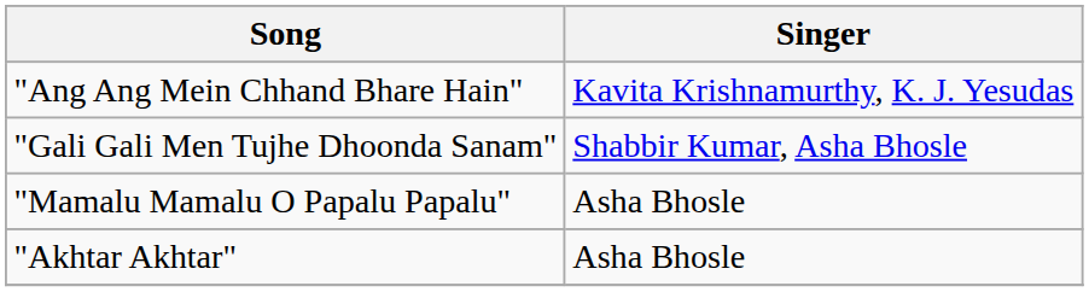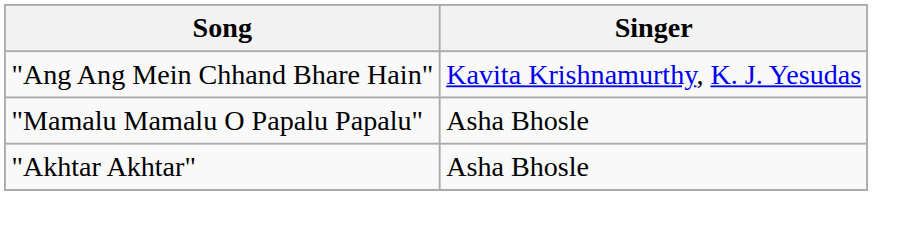 <table class="wikitable" style="font-size:95%;">
 <tr>
 <th>Song</th>
 <th>Singer</th>
 </tr>
 <tr>
 <td>"Ang Ang Mein Chhand Bhare Hain"</td>
 <td><a href='#'>Kavita Krishnamurthy</a>, <a href='#'>K. J. Yesudas</a></td>
-</tr>
-<tr>
-<td>"Gali Gali Men Tujhe Dhoonda Sanam"</td>
-<td><a href='#'>Shabbir Kumar</a>, <a href='#'>Asha Bhosle</a></td>
 </tr>
 <tr>
 <td>"Mamalu Mamalu O Papalu Papalu"</td>
 <td>Asha Bhosle</td>
 </tr>
 <tr>
 <td>"Akhtar Akhtar"</td>
 <td>Asha Bhosle</td>
 </tr>
 <tr>
 </tr>
 </table>
